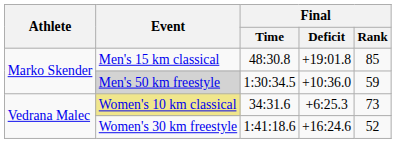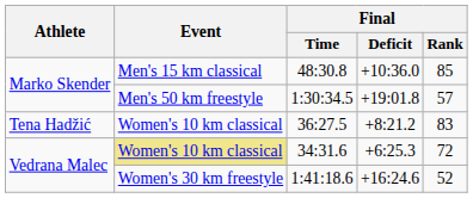 <table class="wikitable" style="font-size:90%">
 <tr>
 <th rowspan="2">Athlete</th>
 <th rowspan="2">Event</th>
 <th colspan="3">Final</th>
 </tr>
 <tr style="font-size:95%">
 <th>Time</th>
 <th>Deficit</th>
 <th>Rank</th>
 </tr>
 <tr align=center>
 <td align=left rowspan=2><a href='#'>Marko Skender</a></td>
 <td align=left><a href='#'>Men's 15 km classical</a></td>
 <td>48:30.8</td>
-<td>+19:01.8</td>
+<td>+10:36.0</td>
 <td>85</td>
 </tr>
 <tr align=center>
-<td align=left style="background: lightgrey;"><a href='#'>Men's 50 km freestyle</a></td>
+<td align=left><a href='#'>Men's 50 km freestyle</a></td>
 <td>1:30:34.5</td>
-<td>+10:36.0</td>
-<td>59</td>
+<td>+19:01.8</td>
+<td>57</td>
+</tr>
+<tr align=center>
+<td align=left><a href='#'>Tena Hadžić</a></td>
+<td align=left><a href='#'>Women's 10 km classical</a></td>
+<td>36:27.5</td>
+<td>+8:21.2</td>
+<td>83</td>
 </tr>
 <tr align=center>
 <td align=left rowspan=2><a href='#'>Vedrana Malec</a></td>
 <td align=left style="background: khaki;"><a href='#'>Women's 10 km classical</a></td>
 <td>34:31.6</td>
 <td>+6:25.3</td>
-<td>73</td>
+<td>72</td>
 </tr>
 <tr align=center>
 <td align=left><a href='#'>Women's 30 km freestyle</a></td>
 <td>1:41:18.6</td>
 <td>+16:24.6</td>
 <td>52</td>
 </tr>
 </table>
